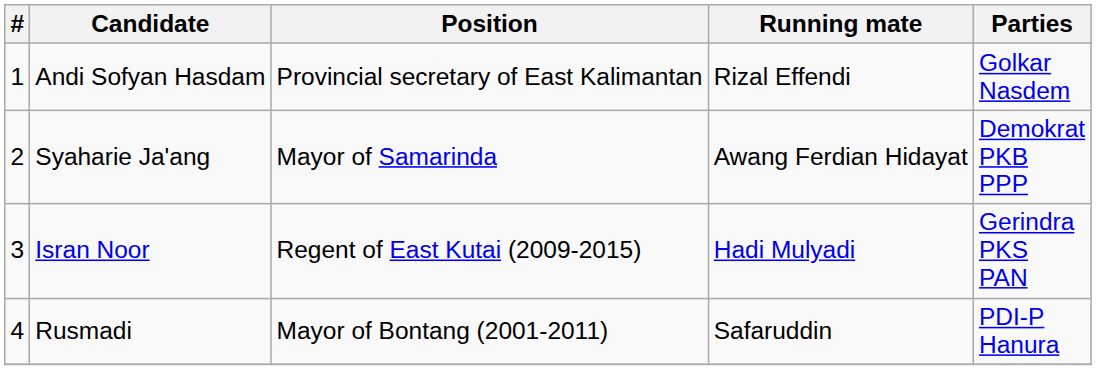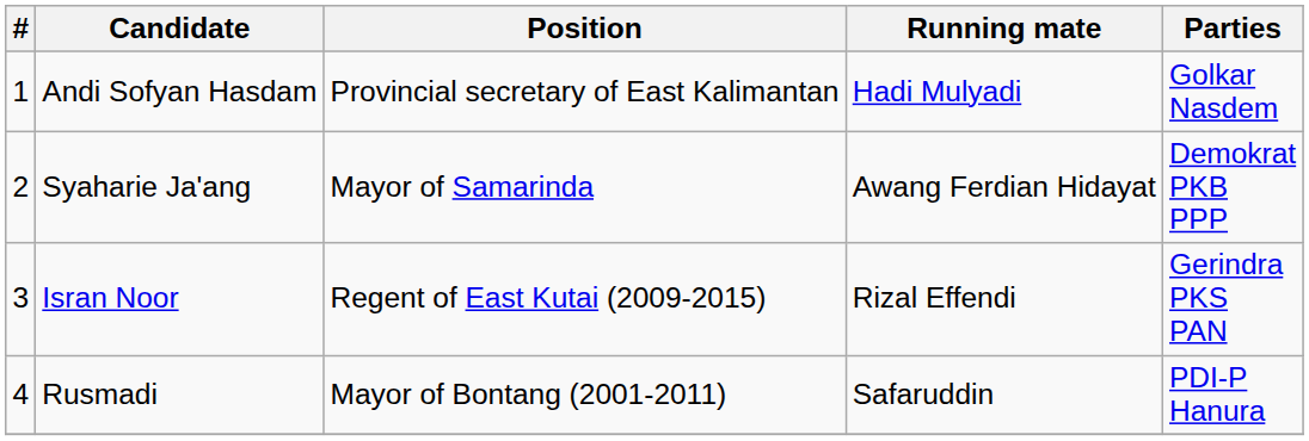 <table class="wikitable">
 <tr>
 <th>#</th>
 <th>Candidate</th>
 <th>Position</th>
 <th>Running mate</th>
 <th>Parties</th>
 </tr>
 <tr>
 <td>1</td>
 <td>Andi Sofyan Hasdam</td>
 <td>Provincial secretary of East Kalimantan</td>
-<td>Rizal Effendi</td>
+<td><a href='#'>Hadi Mulyadi</a></td>
 <td><a href='#'>Golkar</a><br><a href='#'>Nasdem</a></td>
 </tr>
 <tr>
 <td>2</td>
 <td>Syaharie Ja'ang</td>
 <td>Mayor of <a href='#'>Samarinda</a></td>
 <td>Awang Ferdian Hidayat</td>
 <td><a href='#'>Demokrat</a><br><a href='#'>PKB</a><br><a href='#'>PPP</a></td>
 </tr>
 <tr>
 <td>3</td>
 <td><a href='#'>Isran Noor</a></td>
 <td>Regent of <a href='#'>East Kutai</a> (2009-2015)</td>
-<td><a href='#'>Hadi Mulyadi</a></td>
+<td>Rizal Effendi</td>
 <td><a href='#'>Gerindra</a><br><a href='#'>PKS</a><br><a href='#'>PAN</a></td>
 </tr>
 <tr>
 <td>4</td>
 <td>Rusmadi</td>
 <td>Mayor of Bontang (2001-2011)</td>
 <td>Safaruddin</td>
 <td><a href='#'>PDI-P</a><br><a href='#'>Hanura</a></td>
 </tr>
 <tr>
 </tr>
 </table>
